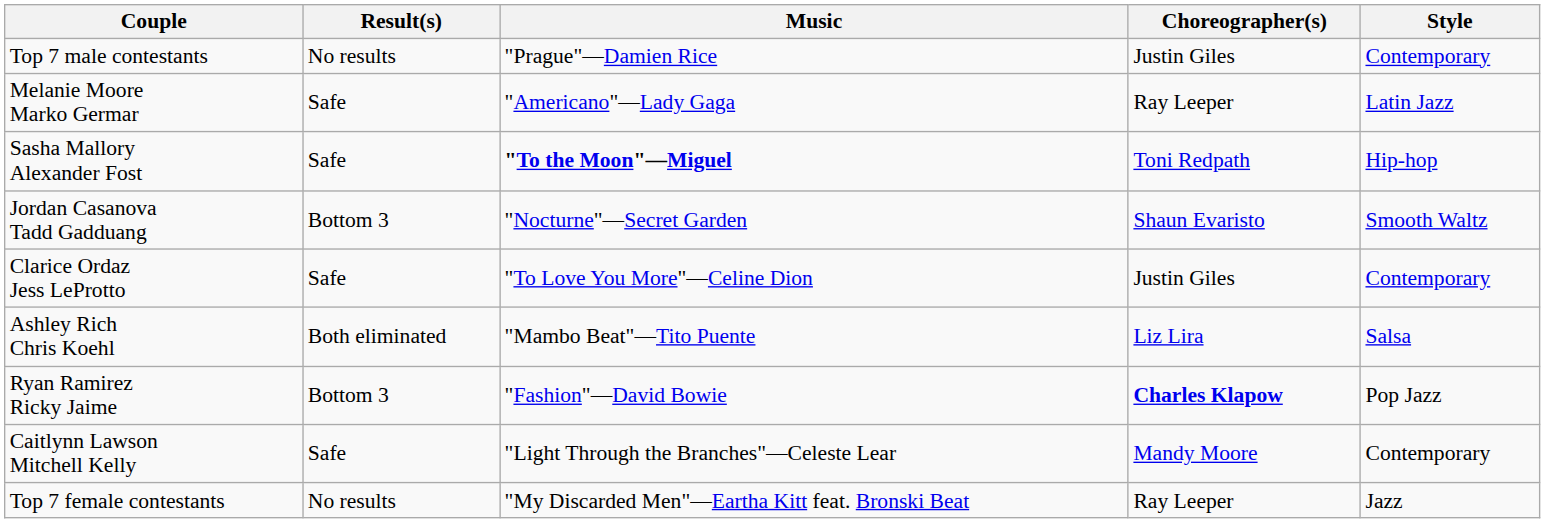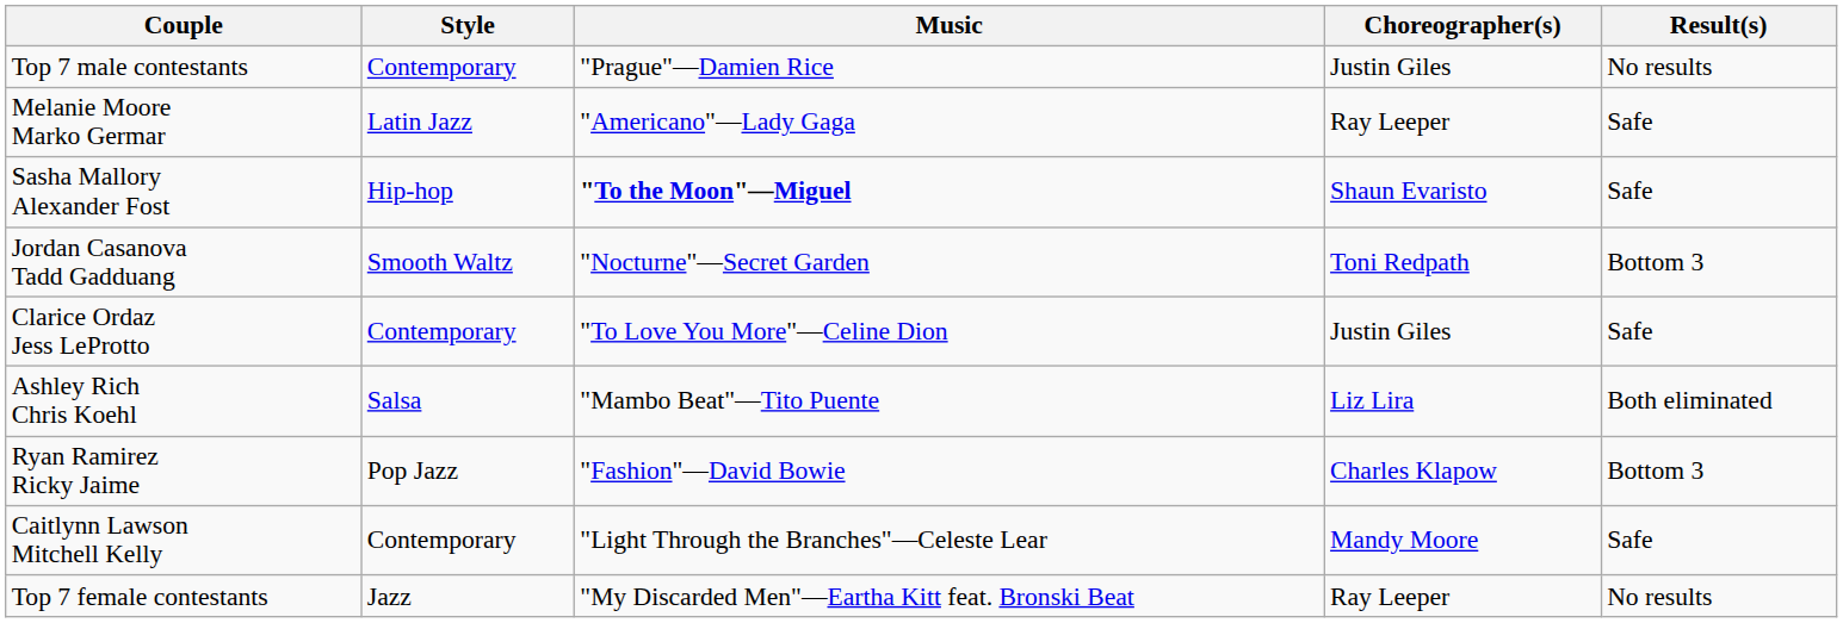 <table class="wikitable" style="width:90%;">
 <tr>
 <th>Couple</th>
-<th>Result(s)</th>
+<th>Style</th>
 <th>Music</th>
 <th>Choreographer(s)</th>
-<th>Style</th>
+<th>Result(s)</th>
 </tr>
 <tr>
 <td>Top 7 male contestants</td>
-<td>No results</td>
+<td><a href='#'>Contemporary</a></td>
 <td>"Prague"—<a href='#'>Damien Rice</a></td>
 <td>Justin Giles</td>
-<td><a href='#'>Contemporary</a></td>
+<td>No results</td>
 </tr>
 <tr>
 <td>Melanie Moore<br>Marko Germar</td>
-<td>Safe</td>
+<td><a href='#'>Latin Jazz</a></td>
 <td>"<a href='#'>Americano</a>"—<a href='#'>Lady Gaga</a></td>
 <td>Ray Leeper</td>
-<td><a href='#'>Latin Jazz</a></td>
+<td>Safe</td>
 </tr>
 <tr>
 <td>Sasha Mallory<br>Alexander Fost</td>
+<td><a href='#'>Hip-hop</a></td>
+<td><strong>"<a href='#'>To the Moon</a>"—<a href='#'>Miguel</a></strong></td>
+<td><a href='#'>Shaun Evaristo</a></td>
 <td>Safe</td>
-<td><strong>"<a href='#'>To the Moon</a>"—<a href='#'>Miguel</a></strong></td>
-<td><a href='#'>Toni Redpath</a></td>
-<td><a href='#'>Hip-hop</a></td>
 </tr>
 <tr>
 <td>Jordan Casanova<br>Tadd Gadduang</td>
+<td><a href='#'>Smooth Waltz</a></td>
+<td>"<a href='#'>Nocturne</a>"—<a href='#'>Secret Garden</a></td>
+<td><a href='#'>Toni Redpath</a></td>
 <td>Bottom 3</td>
-<td>"<a href='#'>Nocturne</a>"—<a href='#'>Secret Garden</a></td>
-<td><a href='#'>Shaun Evaristo</a></td>
-<td><a href='#'>Smooth Waltz</a></td>
 </tr>
 <tr>
 <td>Clarice Ordaz<br> Jess LeProtto</td>
-<td>Safe</td>
+<td><a href='#'>Contemporary</a></td>
 <td>"<a href='#'>To Love You More</a>"—<a href='#'>Celine Dion</a></td>
 <td>Justin Giles</td>
-<td><a href='#'>Contemporary</a></td>
+<td>Safe</td>
 </tr>
 <tr>
 <td>Ashley Rich<br>Chris Koehl</td>
-<td>Both eliminated</td>
+<td><a href='#'>Salsa</a></td>
 <td>"Mambo Beat"—<a href='#'>Tito Puente</a></td>
 <td><a href='#'>Liz Lira</a></td>
-<td><a href='#'>Salsa</a></td>
+<td>Both eliminated</td>
 </tr>
 <tr>
 <td>Ryan Ramirez<br> Ricky Jaime</td>
+<td>Pop Jazz</td>
+<td>"<a href='#'>Fashion</a>"—<a href='#'>David Bowie</a></td>
+<td><a href='#'>Charles Klapow</a></td>
 <td>Bottom 3</td>
-<td>"<a href='#'>Fashion</a>"—<a href='#'>David Bowie</a></td>
-<td><strong><a href='#'>Charles Klapow</a></strong></td>
-<td>Pop Jazz</td>
 </tr>
 <tr>
 <td>Caitlynn Lawson<br>Mitchell Kelly</td>
-<td>Safe</td>
+<td>Contemporary</td>
 <td>"Light Through the Branches"—Celeste Lear</td>
 <td><a href='#'>Mandy Moore</a></td>
-<td>Contemporary</td>
+<td>Safe</td>
 </tr>
 <tr>
 <td>Top 7 female contestants</td>
-<td>No results</td>
+<td>Jazz</td>
 <td>"My Discarded Men"—<a href='#'>Eartha Kitt</a> feat. <a href='#'>Bronski Beat</a></td>
 <td>Ray Leeper</td>
-<td>Jazz</td>
+<td>No results</td>
 </tr>
 </table>
